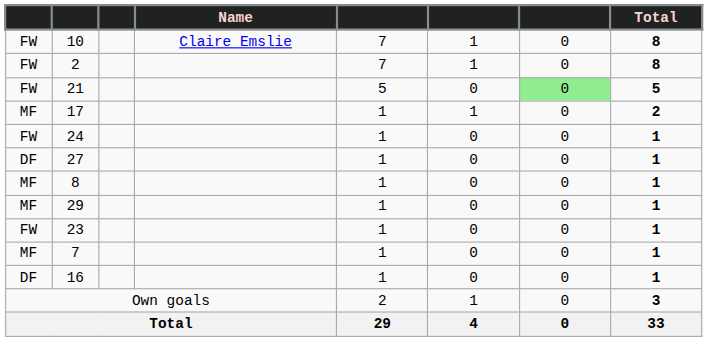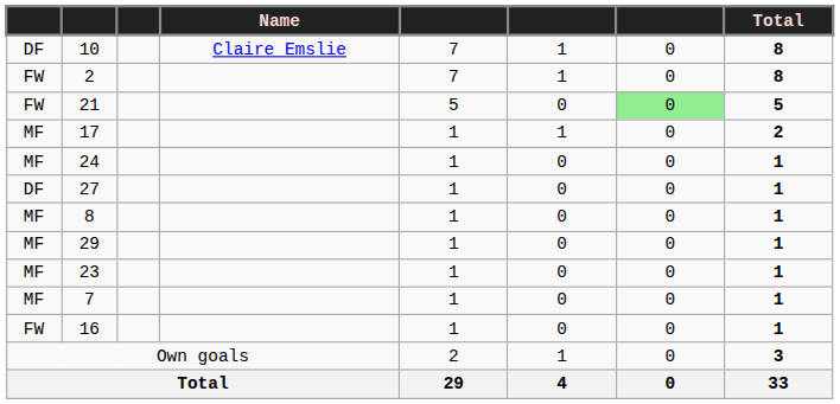 <table class="wikitable sortable" style="text-align:center;">
 <tr>
 <th style="background:#202121; color:#F7D5CF; border:2px solid #898C8F; width:35px;" scope="col"></th>
 <th style="background:#202121; color:#F7D5CF; border:2px solid #898C8F; width:35px;" scope="col"></th>
 <th style="background:#202121; color:#F7D5CF; border:2px solid #898C8F; width:25px;" scope="col"></th>
 <th style="background:#202121; color:#F7D5CF; border:2px solid #898C8F; width:175px;" scope="col">Name</th>
 <th style="background:#202121; color:#F7D5CF; border:2px solid #898C8F; width:75px;" scope="col"></th>
 <th style="background:#202121; color:#F7D5CF; border:2px solid #898C8F; width:75px;" scope="col"></th>
 <th style="background:#202121; color:#F7D5CF; border:2px solid #898C8F; width:75px;" scope="col"></th>
 <th style="background:#202121; color:#F7D5CF; border:2px solid #898C8F; width:75px;" scope="col">Total</th>
 </tr>
 <tr>
-<td>FW</td>
+<td>DF</td>
 <td>10</td>
 <td></td>
 <td><a href='#'>Claire Emslie</a></td>
 <td>7</td>
 <td>1</td>
 <td>0</td>
 <td><strong>8</strong></td>
 </tr>
 <tr>
 <td>FW</td>
 <td>2</td>
 <td></td>
 <td></td>
 <td>7</td>
 <td>1</td>
 <td>0</td>
 <td><strong>8</strong></td>
 </tr>
 <tr>
 <td>FW</td>
 <td>21</td>
 <td></td>
 <td></td>
 <td>5</td>
 <td>0</td>
 <td style="background: lightgreen;">0</td>
 <td><strong>5</strong></td>
 </tr>
 <tr>
 <td>MF</td>
 <td>17</td>
 <td></td>
 <td></td>
 <td>1</td>
 <td>1</td>
 <td>0</td>
 <td><strong>2</strong></td>
 </tr>
 <tr>
-<td>FW</td>
+<td>MF</td>
 <td>24</td>
 <td></td>
 <td></td>
 <td>1</td>
 <td>0</td>
 <td>0</td>
 <td><strong>1</strong></td>
 </tr>
 <tr>
 <td>DF</td>
 <td>27</td>
 <td></td>
 <td></td>
 <td>1</td>
 <td>0</td>
 <td>0</td>
 <td><strong>1</strong></td>
 </tr>
 <tr>
 <td>MF</td>
 <td>8</td>
 <td></td>
 <td></td>
 <td>1</td>
 <td>0</td>
 <td>0</td>
 <td><strong>1</strong></td>
 </tr>
 <tr>
 <td>MF</td>
 <td>29</td>
 <td></td>
 <td></td>
 <td>1</td>
 <td>0</td>
 <td>0</td>
 <td><strong>1</strong></td>
 </tr>
 <tr>
-<td>FW</td>
+<td>MF</td>
 <td>23</td>
 <td></td>
 <td></td>
 <td>1</td>
 <td>0</td>
 <td>0</td>
 <td><strong>1</strong></td>
 </tr>
 <tr>
 <td>MF</td>
 <td>7</td>
 <td></td>
 <td></td>
 <td>1</td>
 <td>0</td>
 <td>0</td>
 <td><strong>1</strong></td>
 </tr>
 <tr>
-<td>DF</td>
+<td>FW</td>
 <td>16</td>
 <td></td>
 <td></td>
 <td>1</td>
 <td>0</td>
 <td>0</td>
 <td><strong>1</strong></td>
 </tr>
 <tr>
 <td colspan="4">Own goals</td>
 <td>2</td>
 <td>1</td>
 <td>0</td>
 <td><strong>3</strong></td>
 </tr>
 <tr>
 <th colspan="4" scope="row">Total</th>
 <th>29</th>
 <th>4</th>
 <th>0</th>
 <th>33</th>
 </tr>
 <tr>
 </tr>
 </table>
